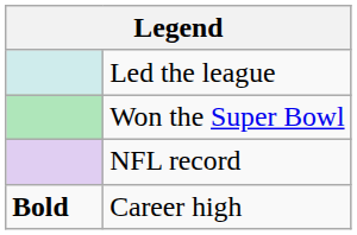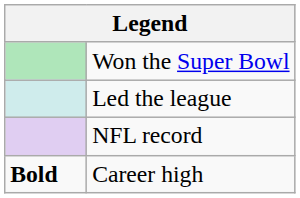 <table class="wikitable">
 <tr>
 <th colspan="2">Legend</th>
 </tr>
 <tr>
+<td style="background:#afe6ba; width:3em;"></td>
+<td>Won the <a href='#'>Super Bowl</a></td>
+</tr>
+<tr>
 <td style="background:#cfecec; width:3em;"></td>
 <td>Led the league</td>
-</tr>
-<tr>
-<td style="background:#afe6ba; width:3em;"></td>
-<td>Won the <a href='#'>Super Bowl</a></td>
 </tr>
 <tr>
 <td style="background:#e0cef2; width:3em"></td>
 <td>NFL record</td>
 </tr>
 <tr>
 <td><strong>Bold</strong></td>
 <td>Career high</td>
 </tr>
 </table>
